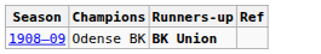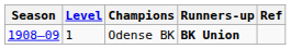 <table class="sortable wikitable plainrowheaders">
 <tr>
 <th>Season</th>
+<th><a href='#'>Level</a></th>
 <th>Champions</th>
 <th>Runners-up</th>
 <th>Ref</th>
 </tr>
 <tr>
 <td><a href='#'>1908–09</a></td>
+<td>1</td>
 <td>Odense BK</td>
 <td><strong>BK Union</strong></td>
 <td></td>
 </tr>
 </table>
